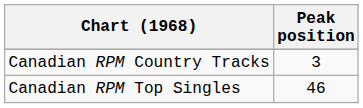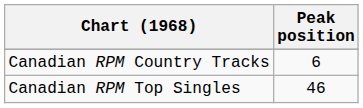 <table class="wikitable sortable">
 <tr>
 <th align="left">Chart (1968)</th>
 <th align="center">Peak<br>position</th>
 </tr>
 <tr>
 </tr>
 <tr>
 </tr>
 <tr>
 <td align="left">Canadian <em>RPM</em> Country Tracks</td>
-<td align="center">3</td>
+<td align="center">6</td>
 </tr>
 <tr>
 <td align="left">Canadian <em>RPM</em> Top Singles</td>
 <td align="center">46</td>
 </tr>
 </table>
